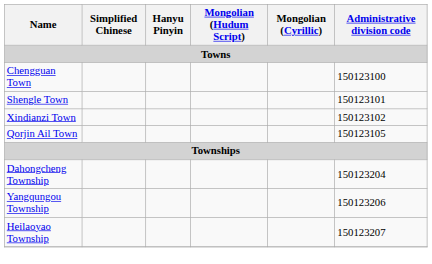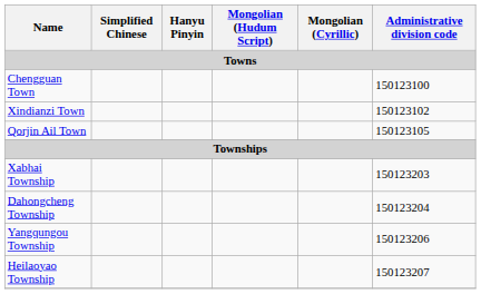 <table class="wikitable" align="center" style="width:50%; border="1">
 <tr>
 <th>Name</th>
 <th>Simplified Chinese</th>
 <th>Hanyu Pinyin</th>
 <th><a href='#'>Mongolian</a> (<a href='#'>Hudum Script</a>)</th>
 <th>Mongolian (<a href='#'>Cyrillic</a>)</th>
 <th><a href='#'>Administrative division code</a></th>
 </tr>
 <tr>
 <td colspan="6"  style="text-align:center; background:#d3d3d3;"><strong>Towns</strong></td>
 </tr>
 <tr --------->
 <td><a href='#'>Chengguan Town</a></td>
 <td></td>
 <td></td>
 <td></td>
 <td></td>
 <td>150123100</td>
 </tr>
 <tr>
-<td><a href='#'>Shengle Town</a></td>
-<td></td>
-<td></td>
-<td></td>
-<td></td>
-<td>150123101</td>
-</tr>
-<tr>
 <td><a href='#'>Xindianzi Town</a></td>
 <td></td>
 <td></td>
 <td></td>
 <td></td>
 <td>150123102</td>
 </tr>
 <tr>
 <td><a href='#'>Qorjin Ail Town</a></td>
 <td></td>
 <td></td>
 <td></td>
 <td></td>
 <td>150123105</td>
 </tr>
 <tr>
 <td colspan="6"  style="text-align:center; background:#d3d3d3;"><strong>Townships</strong></td>
+</tr>
+<tr --------->
+<td><a href='#'>Xabhai Township</a></td>
+<td></td>
+<td></td>
+<td></td>
+<td></td>
+<td>150123203</td>
 </tr>
 <tr>
 <td><a href='#'>Dahongcheng Township</a></td>
 <td></td>
 <td></td>
 <td></td>
 <td></td>
 <td>150123204</td>
 </tr>
 <tr>
 <td><a href='#'>Yangqungou Township</a></td>
 <td></td>
 <td></td>
 <td></td>
 <td></td>
 <td>150123206</td>
 </tr>
 <tr>
 <td><a href='#'>Heilaoyao Township</a></td>
 <td></td>
 <td></td>
 <td></td>
 <td></td>
 <td>150123207</td>
 </tr>
 <tr>
 </tr>
 </table>
